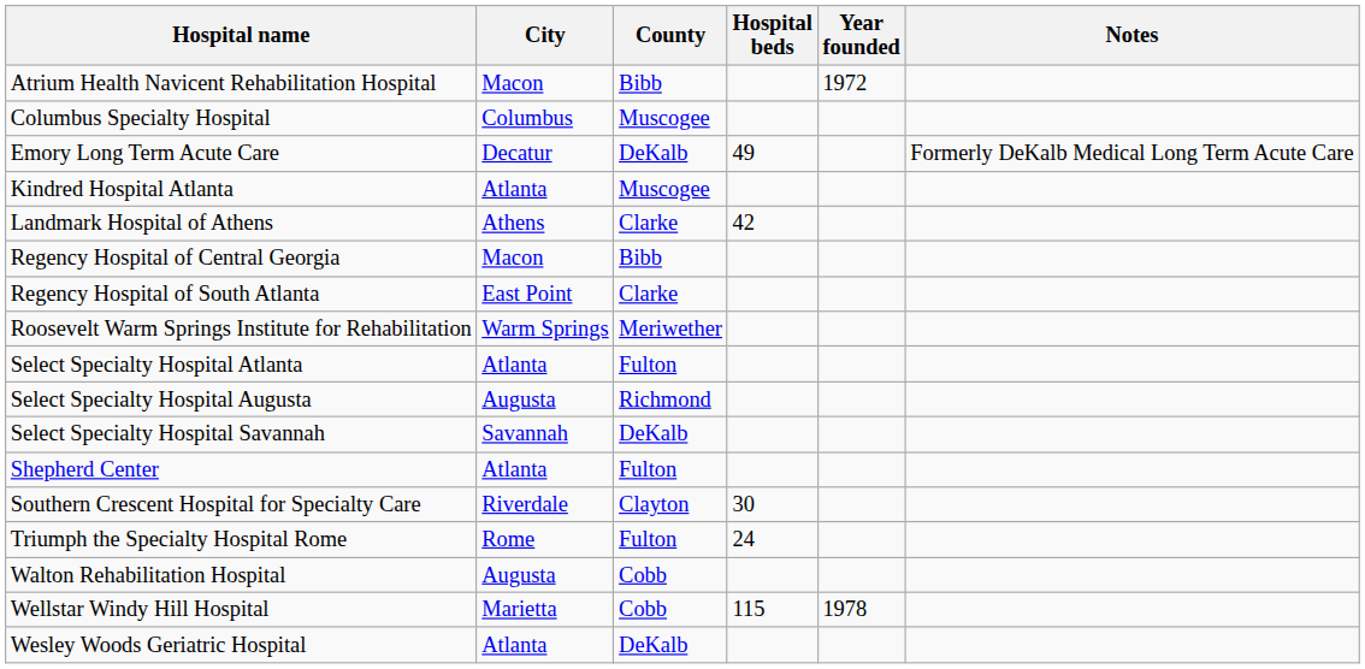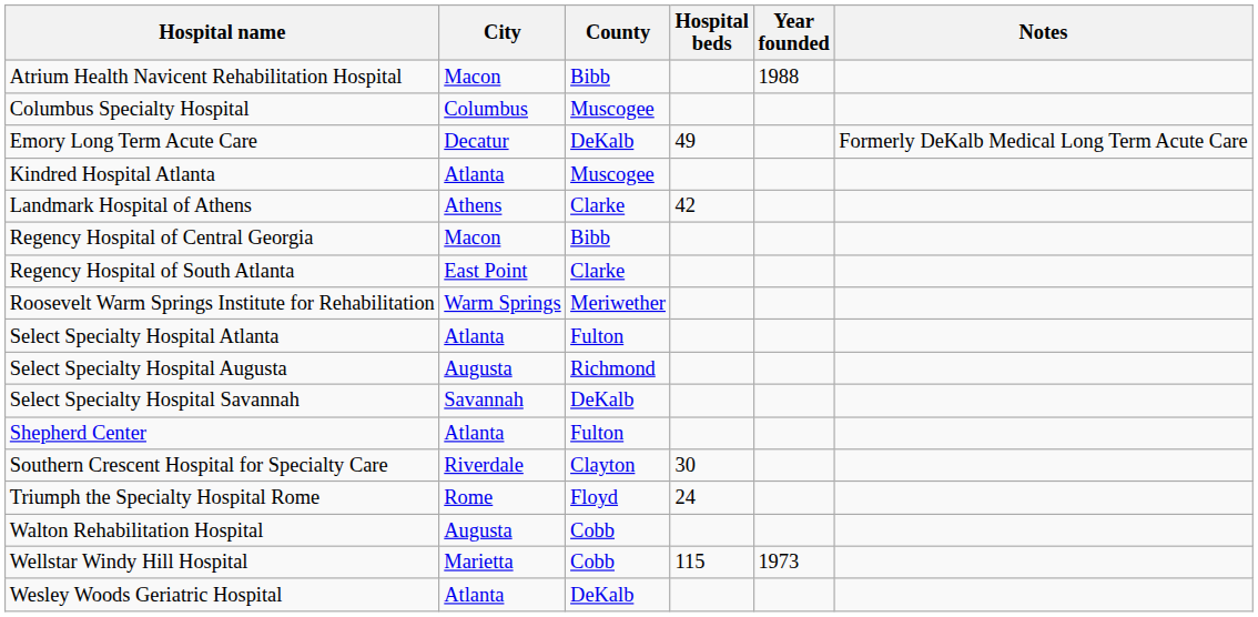 <table class="wikitable sortable">
 <tr>
 <th>Hospital name</th>
 <th>City</th>
 <th>County</th>
 <th>Hospital<br>beds</th>
 <th>Year<br>founded</th>
 <th>Notes</th>
 </tr>
 <tr>
 <td>Atrium Health Navicent Rehabilitation Hospital</td>
 <td><a href='#'>Macon</a></td>
 <td><a href='#'>Bibb</a></td>
 <td></td>
-<td>1972</td>
+<td>1988</td>
 <td></td>
 </tr>
 <tr>
 <td>Columbus Specialty Hospital</td>
 <td><a href='#'>Columbus</a></td>
 <td><a href='#'>Muscogee</a></td>
 <td></td>
 <td></td>
 <td></td>
 </tr>
 <tr>
 <td>Emory Long Term Acute Care</td>
 <td><a href='#'>Decatur</a></td>
 <td><a href='#'>DeKalb</a></td>
 <td>49</td>
 <td></td>
 <td>Formerly DeKalb Medical Long Term Acute Care</td>
 </tr>
 <tr>
 <td>Kindred Hospital Atlanta</td>
 <td><a href='#'>Atlanta</a></td>
 <td><a href='#'>Muscogee</a></td>
 <td></td>
 <td></td>
 <td></td>
 </tr>
 <tr>
 <td>Landmark Hospital of Athens</td>
 <td><a href='#'>Athens</a></td>
 <td><a href='#'>Clarke</a></td>
 <td>42</td>
 <td></td>
 <td></td>
 </tr>
 <tr>
 <td>Regency Hospital of Central Georgia</td>
 <td><a href='#'>Macon</a></td>
 <td><a href='#'>Bibb</a></td>
 <td></td>
 <td></td>
 <td></td>
 </tr>
 <tr>
 <td>Regency Hospital of South Atlanta</td>
 <td><a href='#'>East Point</a></td>
 <td><a href='#'>Clarke</a></td>
 <td></td>
 <td></td>
 <td></td>
 </tr>
 <tr>
 <td>Roosevelt Warm Springs Institute for Rehabilitation</td>
 <td><a href='#'>Warm Springs</a></td>
 <td><a href='#'>Meriwether</a></td>
 <td></td>
 <td></td>
 <td></td>
 </tr>
 <tr>
 <td>Select Specialty Hospital Atlanta</td>
 <td><a href='#'>Atlanta</a></td>
 <td><a href='#'>Fulton</a></td>
 <td></td>
 <td></td>
 <td></td>
 </tr>
 <tr>
 <td>Select Specialty Hospital Augusta</td>
 <td><a href='#'>Augusta</a></td>
 <td><a href='#'>Richmond</a></td>
 <td></td>
 <td></td>
 <td></td>
 </tr>
 <tr>
 <td>Select Specialty Hospital Savannah</td>
 <td><a href='#'>Savannah</a></td>
 <td><a href='#'>DeKalb</a></td>
 <td></td>
 <td></td>
 <td></td>
 </tr>
 <tr>
 <td><a href='#'>Shepherd Center</a></td>
 <td><a href='#'>Atlanta</a></td>
 <td><a href='#'>Fulton</a></td>
 <td></td>
 <td></td>
 <td></td>
 </tr>
 <tr>
 <td>Southern Crescent Hospital for Specialty Care</td>
 <td><a href='#'>Riverdale</a></td>
 <td><a href='#'>Clayton</a></td>
 <td>30</td>
 <td></td>
 <td></td>
 </tr>
 <tr>
 <td>Triumph the Specialty Hospital Rome</td>
 <td><a href='#'>Rome</a></td>
-<td><a href='#'>Fulton</a></td>
+<td><a href='#'>Floyd</a></td>
 <td>24</td>
 <td></td>
 <td></td>
 </tr>
 <tr>
 <td>Walton Rehabilitation Hospital</td>
 <td><a href='#'>Augusta</a></td>
 <td><a href='#'>Cobb</a></td>
 <td></td>
 <td></td>
 <td></td>
 </tr>
 <tr>
 <td>Wellstar Windy Hill Hospital</td>
 <td><a href='#'>Marietta</a></td>
 <td><a href='#'>Cobb</a></td>
 <td>115</td>
-<td>1978</td>
+<td>1973</td>
 <td></td>
 </tr>
 <tr>
 <td>Wesley Woods Geriatric Hospital</td>
 <td><a href='#'>Atlanta</a></td>
 <td><a href='#'>DeKalb</a></td>
 <td></td>
 <td></td>
 <td></td>
 </tr>
 </table>
